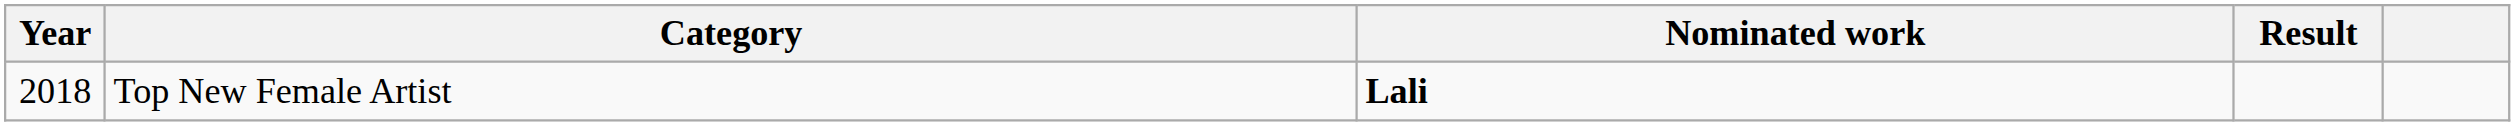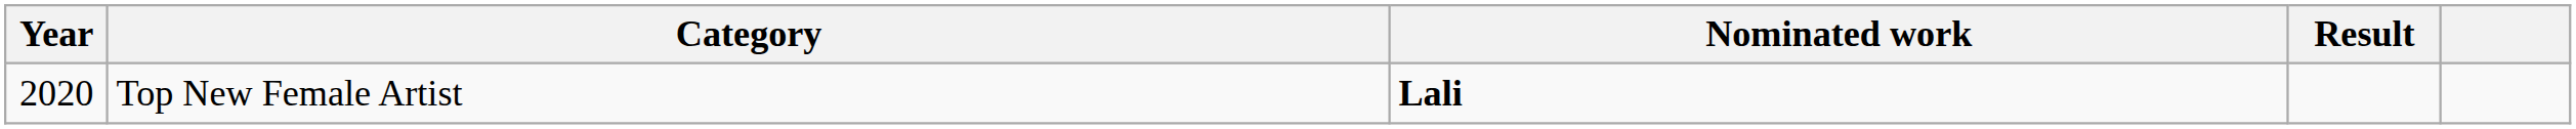 <table class="wikitable plainrowheaders" style="width:70%;">
 <tr>
 <th scope="col" style="width:4%;">Year</th>
 <th scope="col" style="width:50%;">Category</th>
 <th scope="col" style="width:35%;">Nominated work</th>
 <th scope="col" style="width:6%;">Result</th>
 <th scope="col" style="width:6%;"></th>
 </tr>
 <tr>
-<td align=center>2018</td>
+<td align=center>2020</td>
 <td>Top New Female Artist</td>
 <td><strong>Lali</strong></td>
 <td></td>
 <td align=center></td>
 </tr>
 </table>
